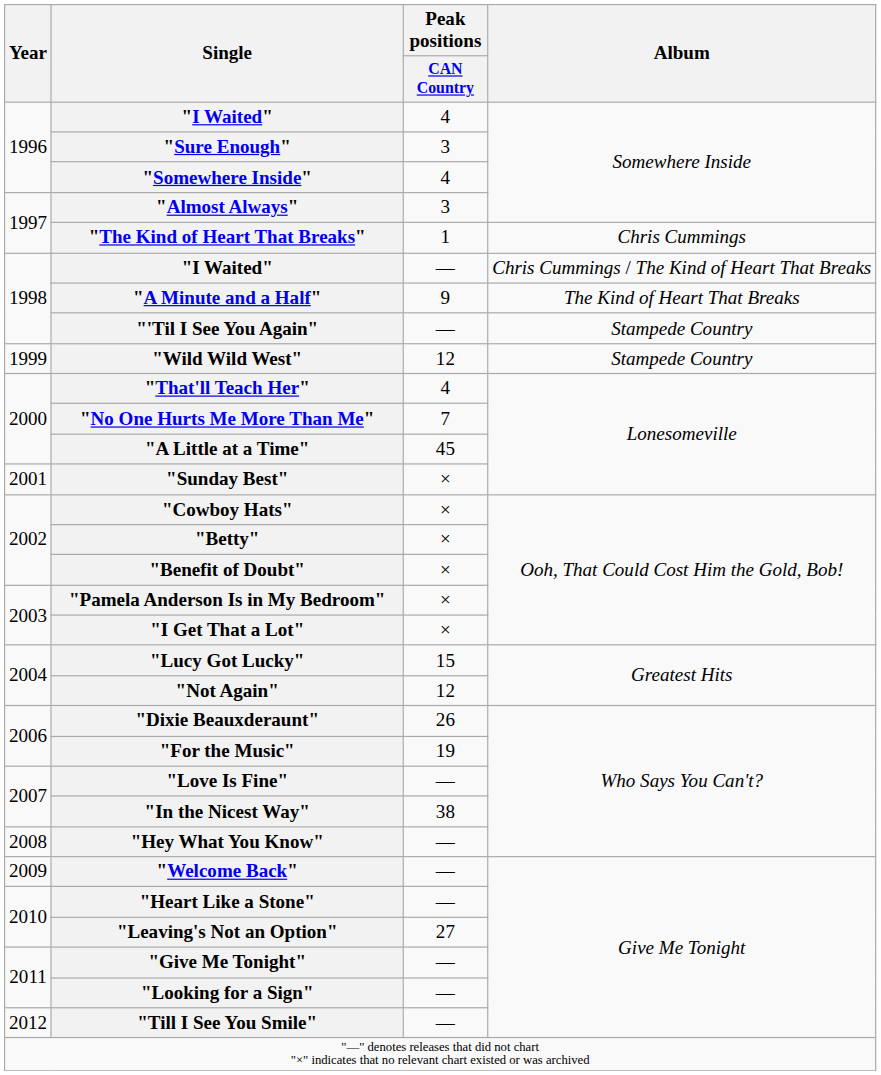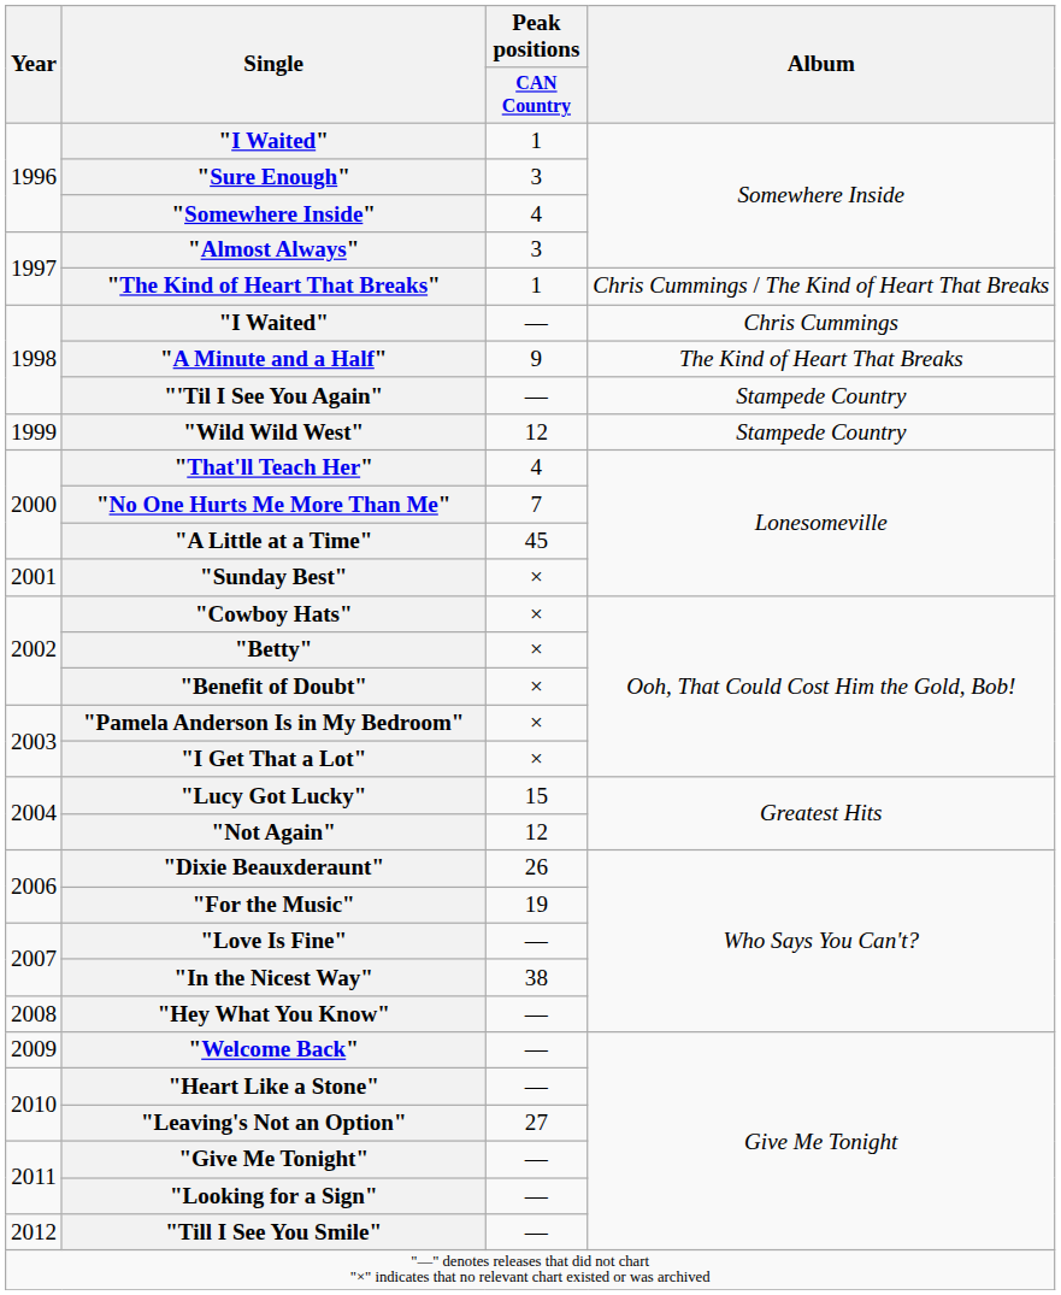 <table class="wikitable plainrowheaders" style="text-align:center;">
 <tr>
 <th rowspan="2">Year</th>
 <th rowspan="2" style="width:18em;">Single</th>
 <th>Peak positions</th>
 <th rowspan="2">Album</th>
 </tr>
 <tr style="font-size:smaller;">
 <th width="65"><a href='#'>CAN Country</a><br></th>
 </tr>
 <tr>
 <td rowspan="3">1996</td>
 <th scope="row">"<a href='#'>I Waited</a>"</th>
-<td>4</td>
+<td>1</td>
 <td rowspan="4"><em>Somewhere Inside</em></td>
 </tr>
 <tr>
 <th scope="row">"<a href='#'>Sure Enough</a>"</th>
 <td>3</td>
 </tr>
 <tr>
 <th scope="row">"<a href='#'>Somewhere Inside</a>"</th>
 <td>4</td>
 </tr>
 <tr>
 <td rowspan="2">1997</td>
 <th scope="row">"<a href='#'>Almost Always</a>"</th>
 <td>3</td>
 </tr>
 <tr>
 <th scope="row">"<a href='#'>The Kind of Heart That Breaks</a>"</th>
 <td>1</td>
-<td><em>Chris Cummings</em></td>
+<td><em>Chris Cummings</em> / <em>The Kind of Heart That Breaks</em></td>
 </tr>
 <tr>
 <td rowspan="3">1998</td>
 <th scope="row">"I Waited" </th>
 <td>—</td>
-<td><em>Chris Cummings</em> / <em>The Kind of Heart That Breaks</em></td>
+<td><em>Chris Cummings</em></td>
 </tr>
 <tr>
 <th scope="row">"<a href='#'>A Minute and a Half</a>"</th>
 <td>9</td>
 <td><em>The Kind of Heart That Breaks</em></td>
 </tr>
 <tr>
 <th scope="row">"'Til I See You Again"</th>
 <td>—</td>
 <td><em>Stampede Country</em></td>
 </tr>
 <tr>
 <td>1999</td>
 <th scope="row">"Wild Wild West"</th>
 <td>12</td>
 <td><em>Stampede Country</em></td>
 </tr>
 <tr>
 <td rowspan="3">2000</td>
 <th scope="row">"<a href='#'>That'll Teach Her</a>"</th>
 <td>4</td>
 <td rowspan="4"><em>Lonesomeville</em></td>
 </tr>
 <tr>
 <th scope="row">"<a href='#'>No One Hurts Me More Than Me</a>"</th>
 <td>7</td>
 </tr>
 <tr>
 <th scope="row">"A Little at a Time"</th>
 <td>45</td>
 </tr>
 <tr>
 <td>2001</td>
 <th scope="row">"Sunday Best"</th>
 <td>×</td>
 </tr>
 <tr>
 <td rowspan="3">2002</td>
 <th scope="row">"Cowboy Hats"</th>
 <td>×</td>
 <td rowspan="5"><em>Ooh, That Could Cost Him the Gold, Bob!</em></td>
 </tr>
 <tr>
 <th scope="row">"Betty"</th>
 <td>×</td>
 </tr>
 <tr>
 <th scope="row">"Benefit of Doubt"</th>
 <td>×</td>
 </tr>
 <tr>
 <td rowspan="2">2003</td>
 <th scope="row">"Pamela Anderson Is in My Bedroom"</th>
 <td>×</td>
 </tr>
 <tr>
 <th scope="row">"I Get That a Lot"</th>
 <td>×</td>
 </tr>
 <tr>
 <td rowspan="2">2004</td>
 <th scope="row">"Lucy Got Lucky"</th>
 <td>15</td>
 <td rowspan="2"><em>Greatest Hits</em></td>
 </tr>
 <tr>
 <th scope="row">"Not Again"</th>
 <td>12</td>
 </tr>
 <tr>
 <td rowspan="2">2006</td>
 <th scope="row">"Dixie Beauxderaunt"</th>
 <td>26</td>
 <td rowspan="5"><em>Who Says You Can't?</em></td>
 </tr>
 <tr>
 <th scope="row">"For the Music"</th>
 <td>19</td>
 </tr>
 <tr>
 <td rowspan="2">2007</td>
 <th scope="row">"Love Is Fine"</th>
 <td>—</td>
 </tr>
 <tr>
 <th scope="row">"In the Nicest Way"</th>
 <td>38</td>
 </tr>
 <tr>
 <td>2008</td>
 <th scope="row">"Hey What You Know"</th>
 <td>—</td>
 </tr>
 <tr>
 <td>2009</td>
 <th scope="row">"<a href='#'>Welcome Back</a>"</th>
 <td>—</td>
 <td rowspan="6"><em>Give Me Tonight</em></td>
 </tr>
 <tr>
 <td rowspan="2">2010</td>
 <th scope="row">"Heart Like a Stone"</th>
 <td>—</td>
 </tr>
 <tr>
 <th scope="row">"Leaving's Not an Option"</th>
 <td>27</td>
 </tr>
 <tr>
 <td rowspan="2">2011</td>
 <th scope="row">"Give Me Tonight"</th>
 <td>—</td>
 </tr>
 <tr>
 <th scope="row">"Looking for a Sign"</th>
 <td>—</td>
 </tr>
 <tr>
 <td>2012</td>
 <th scope="row">"Till I See You Smile"</th>
 <td>—</td>
 </tr>
 <tr>
 <td colspan="4" style="font-size:8pt">"—" denotes releases that did not chart<br>"×" indicates that no relevant chart existed or was archived</td>
 </tr>
 </table>
